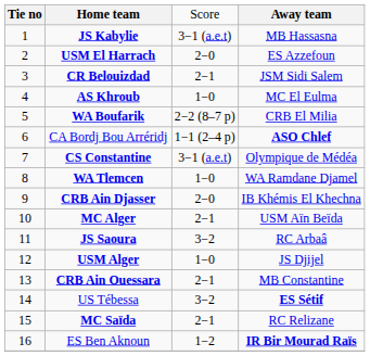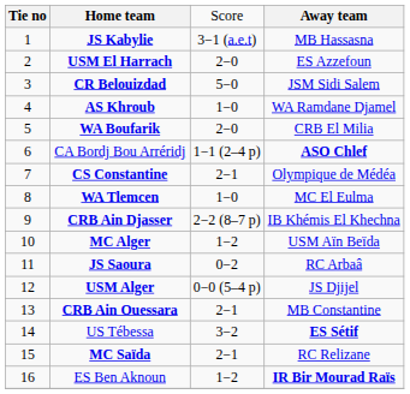 <table class="wikitable" style="text-align:center">
 <tr>
 <th>Tie no</th>
 <th style="width:150px;">Home team</th>
 <td>Score</td>
 <th style="width:150px;">Away team</th>
 </tr>
 <tr>
 <td>1</td>
 <td><strong><a href='#'>JS Kabylie</a></strong></td>
 <td>3−1 (<a href='#'>a.e.t</a>)</td>
 <td><a href='#'>MB Hassasna</a></td>
 </tr>
 <tr>
 <td>2</td>
 <td><strong><a href='#'>USM El Harrach</a></strong></td>
 <td>2−0</td>
 <td><a href='#'>ES Azzefoun</a></td>
 </tr>
 <tr>
 <td>3</td>
 <td><strong><a href='#'>CR Belouizdad</a></strong></td>
-<td>2−1</td>
+<td>5−0</td>
 <td><a href='#'>JSM Sidi Salem</a></td>
 </tr>
 <tr>
 <td>4</td>
 <td><strong><a href='#'>AS Khroub</a></strong></td>
 <td>1−0</td>
-<td><a href='#'>MC El Eulma</a></td>
+<td><a href='#'>WA Ramdane Djamel</a></td>
 </tr>
 <tr>
 <td>5</td>
 <td><strong><a href='#'>WA Boufarik</a></strong></td>
-<td>2−2 (8–7 p)</td>
+<td>2−0</td>
 <td><a href='#'>CRB El Milia</a></td>
 </tr>
 <tr>
 <td>6</td>
 <td><a href='#'>CA Bordj Bou Arréridj</a></td>
 <td>1−1 (2–4 p)</td>
 <td><strong><a href='#'>ASO Chlef</a></strong></td>
 </tr>
 <tr>
 <td>7</td>
 <td><strong><a href='#'>CS Constantine</a></strong></td>
-<td>3−1 (<a href='#'>a.e.t</a>)</td>
+<td>2−1</td>
 <td><a href='#'>Olympique de Médéa</a></td>
 </tr>
 <tr>
 <td>8</td>
 <td><strong><a href='#'>WA Tlemcen</a></strong></td>
 <td>1−0</td>
-<td><a href='#'>WA Ramdane Djamel</a></td>
+<td><a href='#'>MC El Eulma</a></td>
 </tr>
 <tr>
 <td>9</td>
 <td><strong><a href='#'>CRB Ain Djasser</a></strong></td>
-<td>2−0</td>
+<td>2−2 (8–7 p)</td>
 <td><a href='#'>IB Khémis El Khechna</a></td>
 </tr>
 <tr>
 <td>10</td>
 <td><strong><a href='#'>MC Alger</a></strong></td>
-<td>2−1</td>
+<td>1−2</td>
 <td><a href='#'>USM Aïn Beïda</a></td>
 </tr>
 <tr>
 <td>11</td>
 <td><strong><a href='#'>JS Saoura</a></strong></td>
-<td>3−2</td>
+<td>0−2</td>
 <td><a href='#'>RC Arbaâ</a></td>
 </tr>
 <tr>
 <td>12</td>
 <td><strong><a href='#'>USM Alger</a></strong></td>
-<td>1−0</td>
+<td>0−0 (5–4 p)</td>
 <td><a href='#'>JS Djijel</a></td>
 </tr>
 <tr>
 <td>13</td>
 <td><strong><a href='#'>CRB Ain Ouessara</a></strong></td>
 <td>2−1</td>
 <td><a href='#'>MB Constantine</a></td>
 </tr>
 <tr>
 <td>14</td>
 <td><a href='#'>US Tébessa</a></td>
 <td>3−2</td>
 <td><strong><a href='#'>ES Sétif</a></strong></td>
 </tr>
 <tr>
 <td>15</td>
 <td><strong><a href='#'>MC Saïda</a></strong></td>
 <td>2−1</td>
 <td><a href='#'>RC Relizane</a></td>
 </tr>
 <tr>
 <td>16</td>
 <td><a href='#'>ES Ben Aknoun</a></td>
 <td>1−2</td>
 <td><strong><a href='#'>IR Bir Mourad Raïs</a></strong></td>
 </tr>
 <tr>
 </tr>
 </table>
